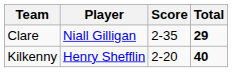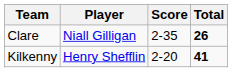 <table class="wikitable">
 <tr>
 <th>Team</th>
 <th>Player</th>
 <th>Score</th>
 <th>Total</th>
 </tr>
 <tr>
 <td>Clare</td>
 <td><a href='#'>Niall Gilligan</a></td>
 <td>2-35</td>
-<td><strong>29</strong></td>
+<td><strong>26</strong></td>
 </tr>
 <tr>
 <td>Kilkenny</td>
 <td><a href='#'>Henry Shefflin</a></td>
 <td>2-20</td>
-<td><strong>40</strong></td>
+<td><strong>41</strong></td>
 </tr>
 </table>
